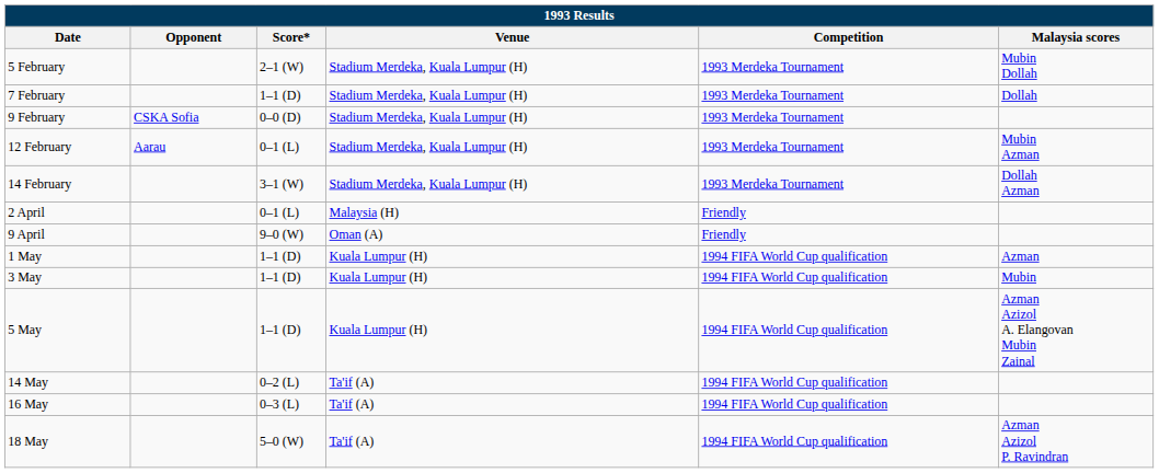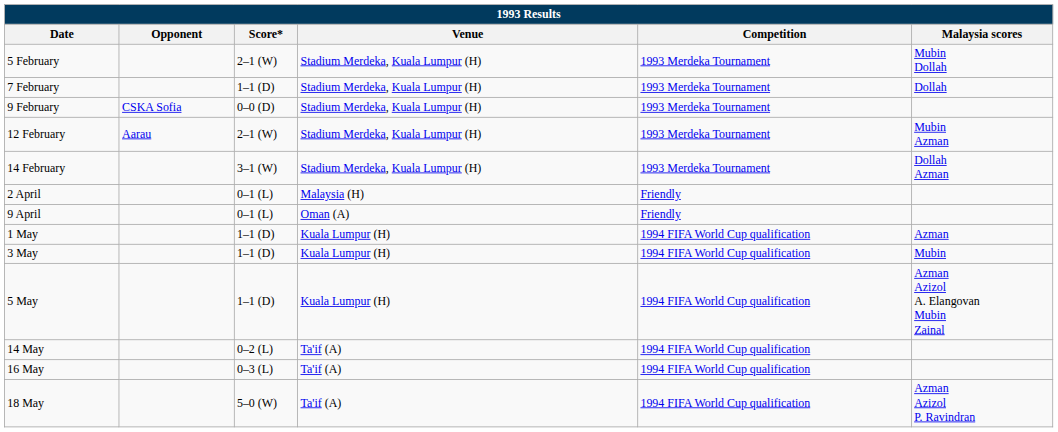 <table class="wikitable" width=100% style="text-align:left;font-size:90%;">
 <tr>
 <th colspan=9 style="background: #013A5E; color: #FFFFFF;">1993 Results</th>
 </tr>
 <tr>
 <th width=80>Date</th>
 <th width=80>Opponent</th>
 <th width=20>Score*</th>
 <th width=250>Venue</th>
 <th width=200>Competition</th>
 <th width=100>Malaysia scores</th>
 </tr>
 <tr>
 <td>5 February</td>
 <td></td>
 <td>2–1 (W)</td>
 <td><a href='#'>Stadium Merdeka</a>, <a href='#'>Kuala Lumpur</a> (H)</td>
 <td><a href='#'>1993 Merdeka Tournament</a></td>
 <td><a href='#'>Mubin</a> <br><a href='#'>Dollah</a> </td>
 </tr>
 <tr>
 <td>7 February</td>
 <td></td>
 <td>1–1 (D)</td>
 <td><a href='#'>Stadium Merdeka</a>, <a href='#'>Kuala Lumpur</a> (H)</td>
 <td><a href='#'>1993 Merdeka Tournament</a></td>
 <td><a href='#'>Dollah</a> </td>
 </tr>
 <tr>
 <td>9 February</td>
 <td> <a href='#'>CSKA Sofia</a></td>
 <td>0–0 (D)</td>
 <td><a href='#'>Stadium Merdeka</a>, <a href='#'>Kuala Lumpur</a> (H)</td>
 <td><a href='#'>1993 Merdeka Tournament</a></td>
 <td></td>
 </tr>
 <tr>
 <td>12 February</td>
 <td> <a href='#'>Aarau</a></td>
-<td>0–1 (L)</td>
+<td>2–1 (W)</td>
 <td><a href='#'>Stadium Merdeka</a>, <a href='#'>Kuala Lumpur</a> (H)</td>
 <td><a href='#'>1993 Merdeka Tournament</a></td>
 <td><a href='#'>Mubin</a> <br><a href='#'>Azman</a> </td>
 </tr>
 <tr>
 <td>14 February</td>
 <td></td>
 <td>3–1 (W)</td>
 <td><a href='#'>Stadium Merdeka</a>, <a href='#'>Kuala Lumpur</a> (H)</td>
 <td><a href='#'>1993 Merdeka Tournament</a></td>
 <td><a href='#'>Dollah</a> <br><a href='#'>Azman</a> </td>
 </tr>
 <tr>
 <td>2 April</td>
 <td></td>
 <td>0–1 (L)</td>
 <td><a href='#'>Malaysia</a> (H)</td>
 <td><a href='#'>Friendly</a></td>
 <td></td>
 </tr>
 <tr>
 <td>9 April</td>
 <td></td>
-<td>9–0 (W)</td>
+<td>0–1 (L)</td>
 <td><a href='#'>Oman</a> (A)</td>
 <td><a href='#'>Friendly</a></td>
 <td></td>
 </tr>
 <tr>
 <td>1 May</td>
 <td></td>
 <td>1–1 (D)</td>
 <td><a href='#'>Kuala Lumpur</a> (H)</td>
 <td><a href='#'>1994 FIFA World Cup qualification</a></td>
 <td><a href='#'>Azman</a> </td>
 </tr>
 <tr>
 <td>3 May</td>
 <td></td>
 <td>1–1 (D)</td>
 <td><a href='#'>Kuala Lumpur</a> (H)</td>
 <td><a href='#'>1994 FIFA World Cup qualification</a></td>
 <td><a href='#'>Mubin</a> </td>
 </tr>
 <tr>
 <td>5 May</td>
 <td></td>
 <td>1–1 (D)</td>
 <td><a href='#'>Kuala Lumpur</a> (H)</td>
 <td><a href='#'>1994 FIFA World Cup qualification</a></td>
 <td><a href='#'>Azman</a> <br><a href='#'>Azizol</a> <br>A. Elangovan <br><a href='#'>Mubin</a> <br><a href='#'>Zainal</a> </td>
 </tr>
 <tr>
 <td>14 May</td>
 <td></td>
 <td>0–2 (L)</td>
 <td><a href='#'>Ta'if</a> (A)</td>
 <td><a href='#'>1994 FIFA World Cup qualification</a></td>
 <td></td>
 </tr>
 <tr>
 <td>16 May</td>
 <td></td>
 <td>0–3 (L)</td>
 <td><a href='#'>Ta'if</a> (A)</td>
 <td><a href='#'>1994 FIFA World Cup qualification</a></td>
 <td></td>
 </tr>
 <tr>
 <td>18 May</td>
 <td></td>
 <td>5–0 (W)</td>
 <td><a href='#'>Ta'if</a> (A)</td>
 <td><a href='#'>1994 FIFA World Cup qualification</a></td>
 <td><a href='#'>Azman</a> <br><a href='#'>Azizol</a> <br><a href='#'>P. Ravindran</a> </td>
 </tr>
 </table>
